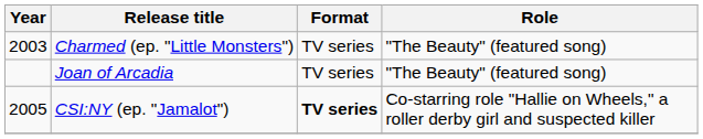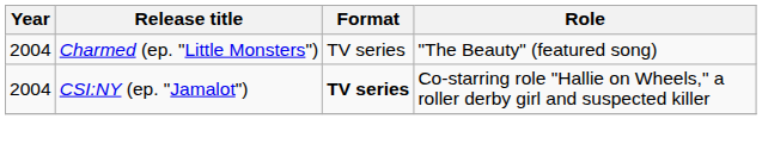 <table class="wikitable" style="text-align:left;font-size:100%;">
 <tr>
 <th>Year</th>
 <th>Release title</th>
 <th>Format</th>
 <th style="width:18em;">Role</th>
 </tr>
 <tr>
-<td>2003</td>
+<td>2004</td>
 <td><em><a href='#'>Charmed</a></em> (ep. "<a href='#'>Little Monsters</a>")</td>
 <td>TV series</td>
 <td>"The Beauty" (featured song)</td>
 </tr>
 <tr>
-<td></td>
-<td><em><a href='#'>Joan of Arcadia</a></em></td>
-<td>TV series</td>
-<td>"The Beauty" (featured song)</td>
-</tr>
-<tr>
-<td>2005</td>
+<td>2004</td>
 <td><em><a href='#'>CSI:NY</a></em> (ep. "<a href='#'>Jamalot</a>")</td>
 <td><strong>TV series</strong></td>
 <td>Co-starring role "Hallie on Wheels," a roller derby girl and suspected killer</td>
 </tr>
 <tr>
 </tr>
 </table>
